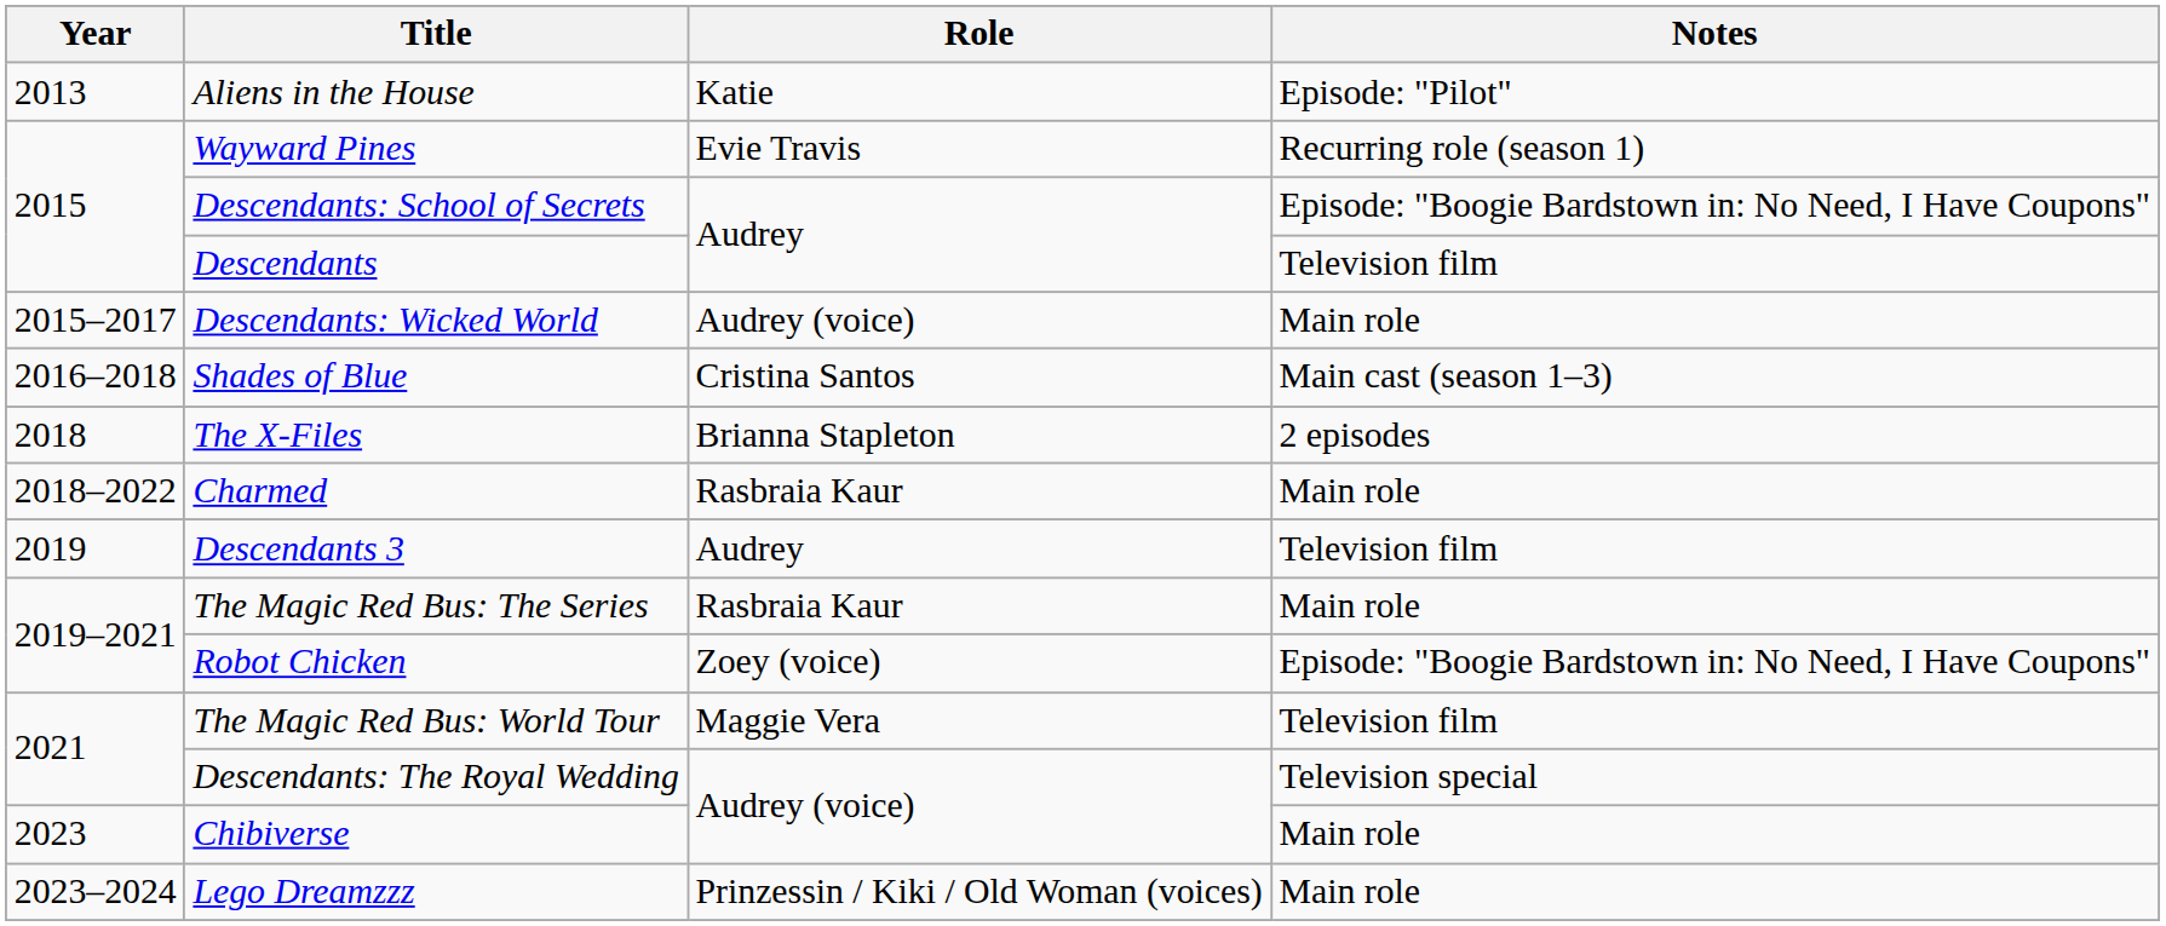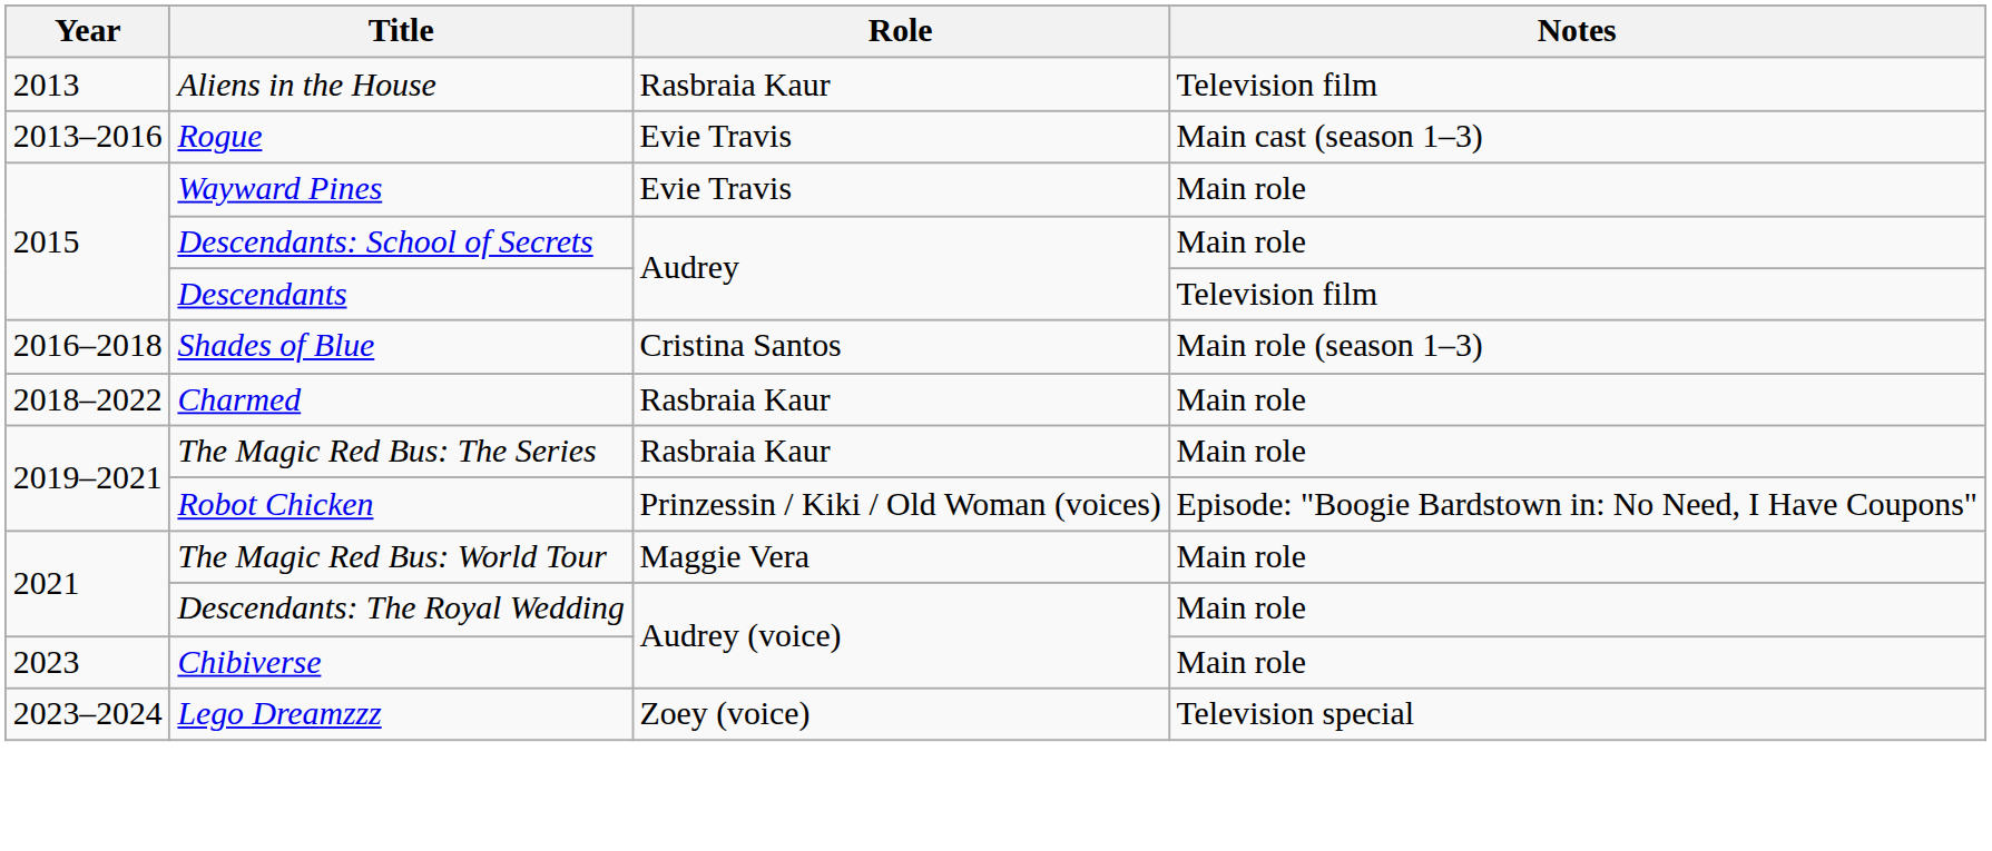 <table class="wikitable sortable">
 <tr>
 <th>Year</th>
 <th>Title</th>
 <th>Role</th>
 <th class="unsortable">Notes</th>
 </tr>
 <tr>
 <td>2013</td>
 <td><em>Aliens in the House</em></td>
-<td>Katie</td>
-<td>Episode: "Pilot"</td>
+<td>Rasbraia Kaur</td>
+<td>Television film</td>
+</tr>
+<tr>
+<td>2013–2016</td>
+<td><em><a href='#'>Rogue</a></em></td>
+<td>Evie Travis</td>
+<td>Main cast (season 1–3)</td>
 </tr>
 <tr>
 <td rowspan="3">2015</td>
 <td><em><a href='#'>Wayward Pines</a></em></td>
 <td>Evie Travis</td>
-<td>Recurring role (season 1)</td>
+<td>Main role</td>
 </tr>
 <tr>
 <td><em><a href='#'>Descendants: School of Secrets</a></em></td>
 <td rowspan="2">Audrey</td>
-<td>Episode: "Boogie Bardstown in: No Need, I Have Coupons"</td>
+<td>Main role</td>
 </tr>
 <tr>
 <td><em><a href='#'>Descendants</a></em></td>
 <td>Television film</td>
 </tr>
 <tr>
-<td>2015–2017</td>
-<td><em><a href='#'>Descendants: Wicked World</a></em></td>
-<td>Audrey (voice)</td>
-<td>Main role</td>
-</tr>
-<tr>
 <td>2016–2018</td>
 <td><em><a href='#'>Shades of Blue</a></em></td>
 <td>Cristina Santos</td>
-<td>Main cast (season 1–3)</td>
-</tr>
-<tr>
-<td>2018</td>
-<td><em><a href='#'>The X-Files</a></em></td>
-<td>Brianna Stapleton</td>
-<td>2 episodes</td>
+<td>Main role (season 1–3)</td>
 </tr>
 <tr>
 <td>2018–2022</td>
 <td><em><a href='#'>Charmed</a></em></td>
 <td>Rasbraia Kaur</td>
 <td>Main role</td>
-</tr>
-<tr>
-<td>2019</td>
-<td><em><a href='#'>Descendants 3</a></em></td>
-<td>Audrey</td>
-<td>Television film</td>
 </tr>
 <tr>
 <td rowspan="2">2019–2021</td>
 <td><em>The Magic Red Bus: The Series</em></td>
 <td>Rasbraia Kaur</td>
 <td>Main role</td>
 </tr>
 <tr>
 <td><em><a href='#'>Robot Chicken</a></em></td>
-<td>Zoey (voice)</td>
+<td>Prinzessin / Kiki / Old Woman (voices)</td>
 <td>Episode: "Boogie Bardstown in: No Need, I Have Coupons"</td>
 </tr>
 <tr>
 <td rowspan="2">2021</td>
 <td><em>The Magic Red Bus: World Tour</em></td>
 <td>Maggie Vera</td>
-<td>Television film</td>
+<td>Main role</td>
 </tr>
 <tr>
 <td><em>Descendants: The Royal Wedding</em></td>
 <td rowspan="2">Audrey (voice)</td>
-<td>Television special</td>
+<td>Main role</td>
 </tr>
 <tr>
 <td>2023</td>
 <td><em><a href='#'>Chibiverse</a></em></td>
 <td>Main role</td>
 </tr>
 <tr>
 <td>2023–2024</td>
 <td><em><a href='#'>Lego Dreamzzz</a></em></td>
-<td>Prinzessin / Kiki / Old Woman (voices)</td>
-<td>Main role</td>
+<td>Zoey (voice)</td>
+<td>Television special</td>
 </tr>
 </table>
